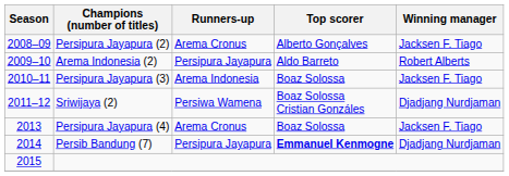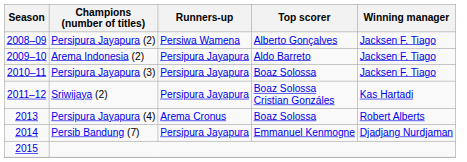 <table class="sortable wikitable">
 <tr>
 <th scope=col>Season</th>
 <th scope=col>Champions<br>(number of titles)</th>
 <th scope=col>Runners-up</th>
 <th scope=col>Top scorer </th>
 <th scope=col>Winning manager</th>
 </tr>
 <tr>
 <td align=center><a href='#'>2008–09</a></td>
 <td><a href='#'>Persipura Jayapura</a> (2)</td>
-<td><a href='#'>Arema Cronus</a></td>
+<td><a href='#'>Persiwa Wamena</a></td>
 <td> <a href='#'>Alberto Gonçalves</a> </td>
 <td> <a href='#'>Jacksen F. Tiago</a></td>
 </tr>
 <tr>
 <td align=center><a href='#'>2009–10</a></td>
 <td><a href='#'>Arema Indonesia</a> (2)</td>
 <td><a href='#'>Persipura Jayapura</a></td>
 <td> <a href='#'>Aldo Barreto</a> </td>
-<td> <a href='#'>Robert Alberts</a></td>
+<td> <a href='#'>Jacksen F. Tiago</a></td>
 </tr>
 <tr>
 <td align=center><a href='#'>2010–11</a></td>
 <td><a href='#'>Persipura Jayapura</a> (3)</td>
-<td><a href='#'>Arema Indonesia</a></td>
+<td><a href='#'>Persipura Jayapura</a></td>
 <td> <a href='#'>Boaz Solossa</a> </td>
 <td> <a href='#'>Jacksen F. Tiago</a></td>
 </tr>
 <tr>
 <td align=center><a href='#'>2011–12</a></td>
 <td><a href='#'>Sriwijaya</a> (2)</td>
-<td><a href='#'>Persiwa Wamena</a></td>
+<td><a href='#'>Persipura Jayapura</a></td>
 <td> <a href='#'>Boaz Solossa</a> <br> <a href='#'>Cristian Gonzáles</a> </td>
-<td> <a href='#'>Djadjang Nurdjaman</a></td>
+<td> <a href='#'>Kas Hartadi</a></td>
 </tr>
 <tr>
 <td align=center><a href='#'>2013</a></td>
 <td><a href='#'>Persipura Jayapura</a> (4)</td>
 <td><a href='#'>Arema Cronus</a></td>
 <td> <a href='#'>Boaz Solossa</a> </td>
-<td> <a href='#'>Jacksen F. Tiago</a></td>
+<td> <a href='#'>Robert Alberts</a></td>
 </tr>
 <tr>
 <td align=center><a href='#'>2014</a></td>
 <td><a href='#'>Persib Bandung</a> (7)</td>
 <td><a href='#'>Persipura Jayapura</a></td>
-<td><strong> <a href='#'>Emmanuel Kenmogne</a> </strong></td>
+<td> <a href='#'>Emmanuel Kenmogne</a> </td>
 <td> <a href='#'>Djadjang Nurdjaman</a></td>
 </tr>
 <tr>
 <td align=center><a href='#'>2015</a></td>
 <td colspan=6></td>
 </tr>
 <tr>
 </tr>
 </table>
